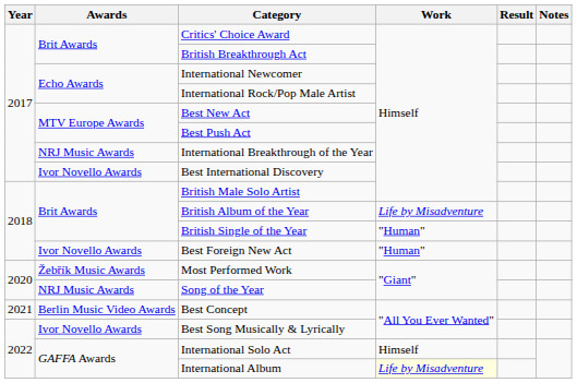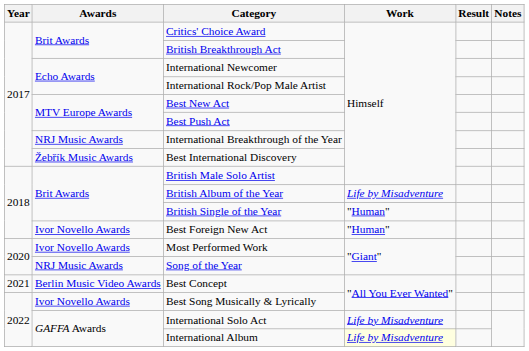 <table class=wikitable>
 <tr>
 <th>Year</th>
 <th>Awards</th>
 <th>Category</th>
 <th>Work</th>
 <th>Result</th>
 <th>Notes</th>
 </tr>
 <tr>
 <td rowspan="8">2017</td>
 <td rowspan="2"><a href='#'>Brit Awards</a></td>
 <td><a href='#'>Critics' Choice Award</a></td>
 <td rowspan="9">Himself</td>
 <td></td>
 <td></td>
 </tr>
 <tr>
 <td><a href='#'>British Breakthrough Act</a></td>
 <td></td>
 <td></td>
 </tr>
 <tr>
 <td rowspan="2"><a href='#'>Echo Awards</a></td>
 <td>International Newcomer</td>
 <td></td>
 <td></td>
 </tr>
 <tr>
 <td>International Rock/Pop Male Artist</td>
 <td></td>
 <td></td>
 </tr>
 <tr>
 <td rowspan="2"><a href='#'>MTV Europe Awards</a></td>
 <td><a href='#'>Best New Act</a></td>
 <td></td>
 <td></td>
 </tr>
 <tr>
 <td><a href='#'>Best Push Act</a></td>
 <td></td>
 <td></td>
 </tr>
 <tr>
 <td><a href='#'>NRJ Music Awards</a></td>
 <td>International Breakthrough of the Year</td>
 <td></td>
 <td></td>
 </tr>
 <tr>
-<td><a href='#'>Ivor Novello Awards</a></td>
+<td><a href='#'>Žebřík Music Awards</a></td>
 <td>Best International Discovery</td>
 <td></td>
 <td></td>
 </tr>
 <tr>
 <td rowspan="4">2018</td>
 <td rowspan="3"><a href='#'>Brit Awards</a></td>
 <td><a href='#'>British Male Solo Artist</a></td>
 <td></td>
 <td></td>
 </tr>
 <tr>
 <td><a href='#'>British Album of the Year</a></td>
 <td><em><a href='#'>Life by Misadventure</a></em></td>
 <td></td>
 <td></td>
 </tr>
 <tr>
 <td><a href='#'>British Single of the Year</a></td>
 <td>"<a href='#'>Human</a>"</td>
 <td></td>
 <td></td>
 </tr>
 <tr>
 <td><a href='#'>Ivor Novello Awards</a></td>
 <td>Best Foreign New Act</td>
 <td>"<a href='#'>Human</a>"</td>
 <td></td>
 <td></td>
 </tr>
 <tr>
 <td rowspan=2>2020</td>
-<td><a href='#'>Žebřík Music Awards</a></td>
+<td><a href='#'>Ivor Novello Awards</a></td>
 <td>Most Performed Work</td>
 <td rowspan=2>"<a href='#'>Giant</a>"</td>
 <td></td>
 <td></td>
 </tr>
 <tr>
 <td><a href='#'>NRJ Music Awards</a></td>
 <td><a href='#'>Song of the Year</a></td>
 <td></td>
 <td></td>
 </tr>
 <tr>
 <td>2021</td>
 <td><a href='#'>Berlin Music Video Awards</a></td>
 <td>Best Concept</td>
 <td rowspan=2>"<a href='#'>All You Ever Wanted</a>"</td>
 <td></td>
 <td></td>
 </tr>
 <tr>
 <td rowspan=3>2022</td>
 <td><a href='#'>Ivor Novello Awards</a></td>
 <td>Best Song Musically & Lyrically</td>
 <td></td>
 <td></td>
 </tr>
 <tr>
 <td rowspan=2><em>GAFFA</em> Awards</td>
 <td>International Solo Act</td>
-<td>Himself</td>
+<td><em><a href='#'>Life by Misadventure</a></em></td>
 <td></td>
 <td rowspan=2></td>
 </tr>
 <tr>
 <td>International Album</td>
 <td style="background: lightyellow;"><em><a href='#'>Life by Misadventure</a></em></td>
 <td></td>
 </tr>
 </table>
